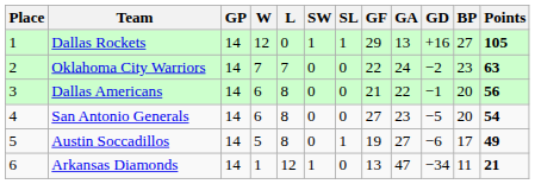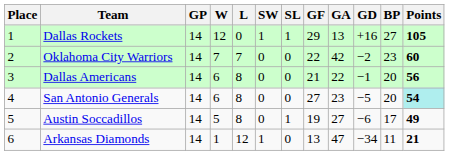 <table class="wikitable">
 <tr>
 <th>Place</th>
 <th width="170">Team</th>
 <th width="20">GP</th>
 <th width="20">W</th>
 <th width="20">L</th>
 <th width="20">SW</th>
 <th width="20">SL</th>
 <th width="20">GF</th>
 <th width="20">GA</th>
 <th width="25">GD</th>
 <th width="20">BP</th>
 <th>Points</th>
 </tr>
 <tr bgcolor=#ccffcc>
 <td>1</td>
 <td><a href='#'>Dallas Rockets</a></td>
 <td>14</td>
 <td>12</td>
 <td>0</td>
 <td>1</td>
 <td>1</td>
 <td>29</td>
 <td>13</td>
 <td>+16</td>
 <td>27</td>
 <td><strong>105</strong></td>
 </tr>
 <tr bgcolor=#ccffcc>
 <td>2</td>
 <td><a href='#'>Oklahoma City Warriors</a></td>
 <td>14</td>
 <td>7</td>
 <td>7</td>
 <td>0</td>
 <td>0</td>
 <td>22</td>
-<td>24</td>
+<td>42</td>
 <td>−2</td>
 <td>23</td>
-<td><strong>63</strong></td>
+<td><strong>60</strong></td>
 </tr>
 <tr bgcolor=#ccffcc>
 <td>3</td>
 <td><a href='#'>Dallas Americans</a></td>
 <td>14</td>
 <td>6</td>
 <td>8</td>
 <td>0</td>
 <td>0</td>
 <td>21</td>
 <td>22</td>
 <td>−1</td>
 <td>20</td>
 <td><strong>56</strong></td>
 </tr>
 <tr>
 <td>4</td>
 <td><a href='#'>San Antonio Generals</a></td>
 <td>14</td>
 <td>6</td>
 <td>8</td>
 <td>0</td>
 <td>0</td>
 <td>27</td>
 <td>23</td>
 <td>−5</td>
 <td>20</td>
-<td><strong>54</strong></td>
+<td style="background: paleturquoise;"><strong>54</strong></td>
 </tr>
 <tr>
 <td>5</td>
 <td><a href='#'>Austin Soccadillos</a></td>
 <td>14</td>
 <td>5</td>
 <td>8</td>
 <td>0</td>
 <td>1</td>
 <td>19</td>
 <td>27</td>
 <td>−6</td>
 <td>17</td>
 <td><strong>49</strong></td>
 </tr>
 <tr>
 <td>6</td>
 <td><a href='#'>Arkansas Diamonds</a></td>
 <td>14</td>
 <td>1</td>
 <td>12</td>
 <td>1</td>
 <td>0</td>
 <td>13</td>
 <td>47</td>
 <td>−34</td>
 <td>11</td>
 <td><strong>21</strong></td>
 </tr>
 </table>
